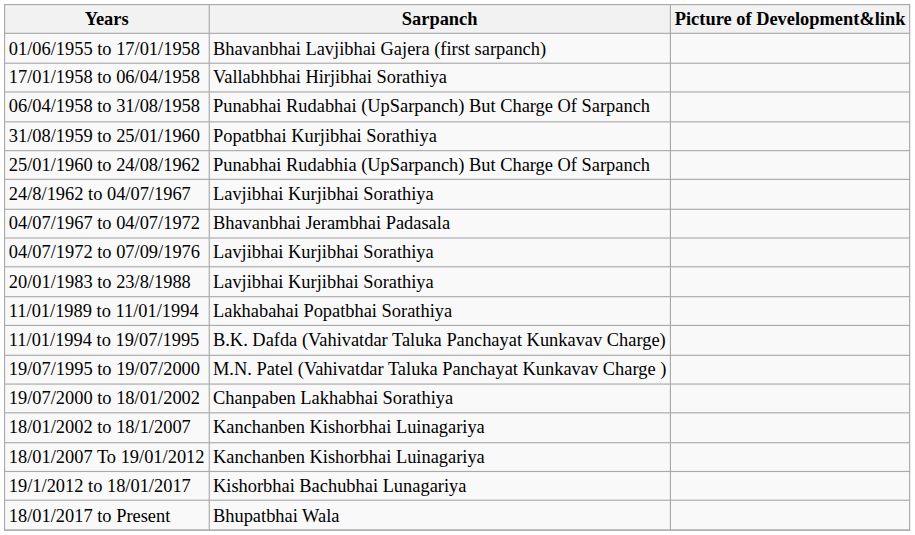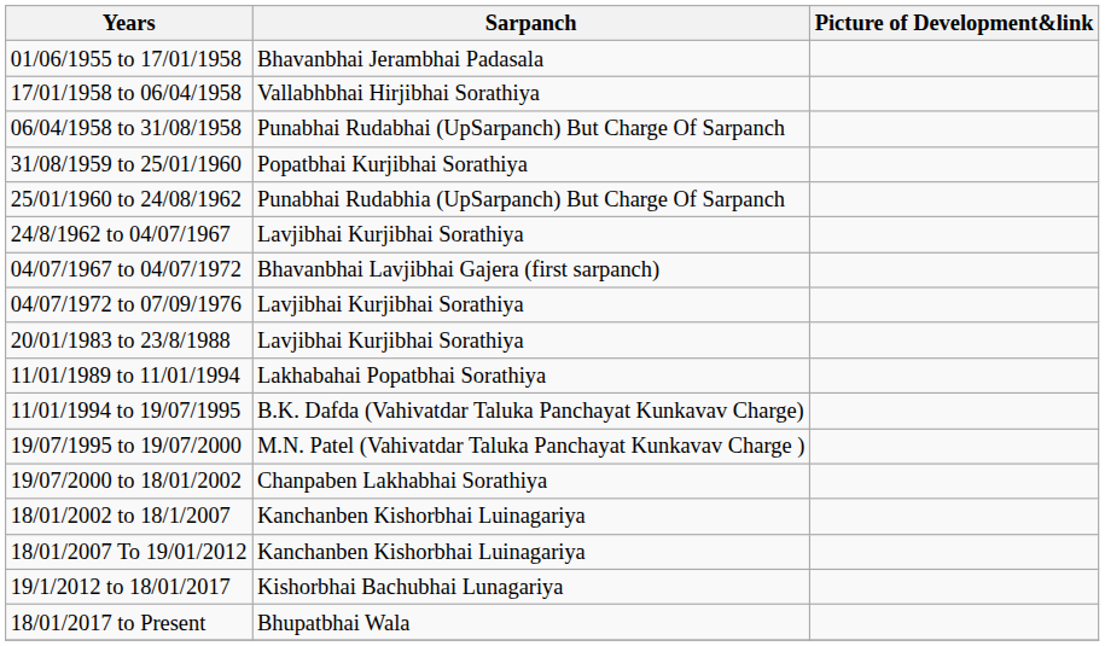 <table class="wikitable">
 <tr>
 <th>Years</th>
 <th>Sarpanch</th>
 <th>Picture of Development&link</th>
 </tr>
 <tr>
 <td>01/06/1955 to 17/01/1958</td>
-<td>Bhavanbhai Lavjibhai Gajera (first sarpanch)</td>
+<td>Bhavanbhai Jerambhai Padasala</td>
 <td></td>
 </tr>
 <tr>
 <td>17/01/1958 to 06/04/1958</td>
 <td>Vallabhbhai Hirjibhai Sorathiya</td>
 <td></td>
 </tr>
 <tr>
 <td>06/04/1958 to 31/08/1958</td>
 <td>Punabhai Rudabhai (UpSarpanch) But Charge Of Sarpanch</td>
 <td></td>
 </tr>
 <tr>
 <td>31/08/1959 to 25/01/1960</td>
 <td>Popatbhai Kurjibhai Sorathiya</td>
 <td></td>
 </tr>
 <tr>
 <td>25/01/1960 to 24/08/1962</td>
 <td>Punabhai Rudabhia (UpSarpanch) But Charge Of Sarpanch</td>
 <td></td>
 </tr>
 <tr>
 <td>24/8/1962 to 04/07/1967</td>
 <td>Lavjibhai Kurjibhai Sorathiya</td>
 <td></td>
 </tr>
 <tr>
 <td>04/07/1967 to 04/07/1972</td>
-<td>Bhavanbhai Jerambhai Padasala</td>
+<td>Bhavanbhai Lavjibhai Gajera (first sarpanch)</td>
 <td></td>
 </tr>
 <tr>
 <td>04/07/1972 to 07/09/1976</td>
 <td>Lavjibhai Kurjibhai Sorathiya</td>
 <td></td>
 </tr>
 <tr>
 <td>20/01/1983 to 23/8/1988</td>
 <td>Lavjibhai Kurjibhai Sorathiya</td>
 <td></td>
 </tr>
 <tr>
 <td>11/01/1989 to 11/01/1994</td>
 <td>Lakhabahai Popatbhai Sorathiya</td>
 <td></td>
 </tr>
 <tr>
 <td>11/01/1994 to 19/07/1995</td>
 <td>B.K.  Dafda (Vahivatdar Taluka Panchayat Kunkavav Charge)</td>
 <td></td>
 </tr>
 <tr>
 <td>19/07/1995 to 19/07/2000</td>
 <td>M.N. Patel (Vahivatdar Taluka Panchayat Kunkavav Charge )</td>
 <td></td>
 </tr>
 <tr>
 <td>19/07/2000 to 18/01/2002</td>
 <td>Chanpaben Lakhabhai Sorathiya</td>
 <td></td>
 </tr>
 <tr>
 <td>18/01/2002 to 18/1/2007</td>
 <td>Kanchanben Kishorbhai Luinagariya</td>
 <td></td>
 </tr>
 <tr>
 <td>18/01/2007 To 19/01/2012</td>
 <td>Kanchanben Kishorbhai Luinagariya</td>
 <td></td>
 </tr>
 <tr>
 <td>19/1/2012 to 18/01/2017</td>
 <td>Kishorbhai Bachubhai Lunagariya</td>
 <td></td>
 </tr>
 <tr>
 <td>18/01/2017 to Present</td>
 <td>Bhupatbhai Wala</td>
 <td></td>
 </tr>
 <tr>
 </tr>
 </table>
